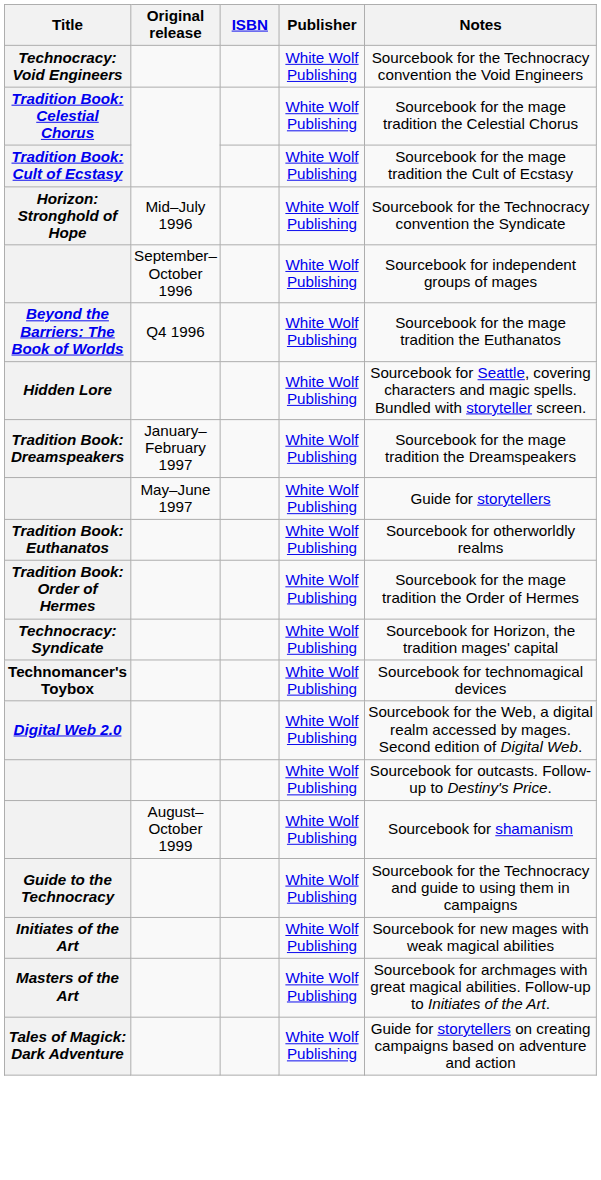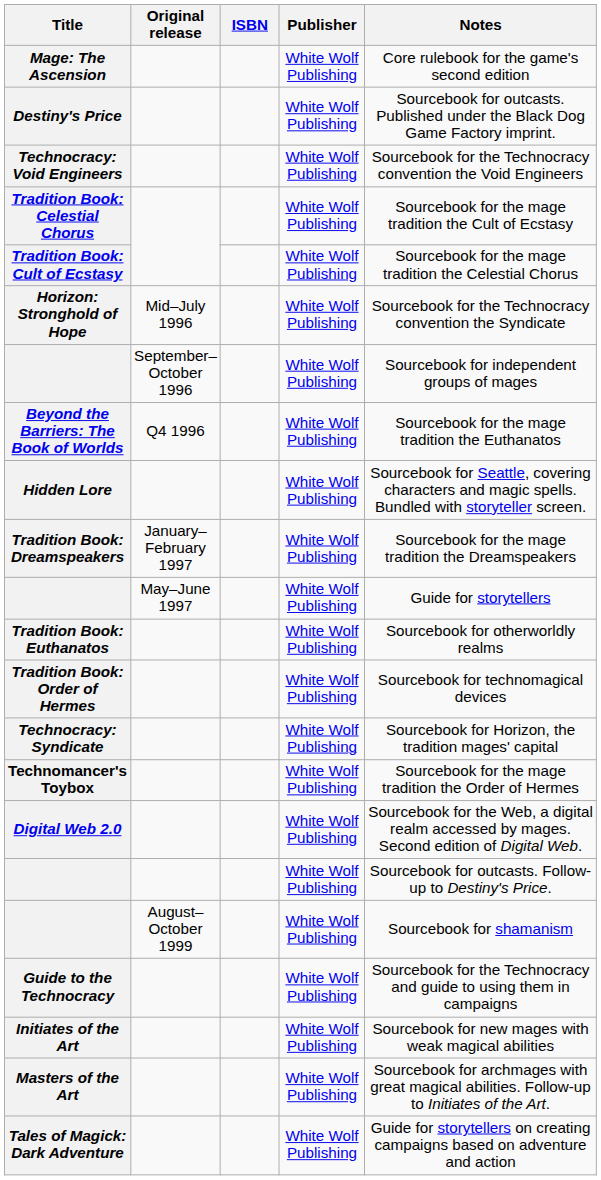 <table class="wikitable sortable plainrowheaders" style="width: 100%;">
 <tr>
 <th scope="col" style="width:15%;">Title</th>
 <th scope="col" style="width:12%;">Original release </th>
 <th scope="col" style="width:11%;"><a href='#'>ISBN</a></th>
 <th scope="col" style="width:15%;">Publisher</th>
 <th scope="col" style="width:47%;">Notes</th>
+</tr>
+<tr style="text-align: center;">
+<th scope="row" style="text-align:center;"><em>Mage: The Ascension</em></th>
+<td></td>
+<td></td>
+<td><a href='#'>White Wolf Publishing</a></td>
+<td>Core rulebook for the game's second edition</td>
+</tr>
+<tr style="text-align: center;">
+<th scope="row" style="text-align:center;"><em>Destiny's Price</em></th>
+<td></td>
+<td></td>
+<td><a href='#'>White Wolf Publishing</a></td>
+<td>Sourcebook for outcasts. Published under the Black Dog Game Factory imprint.</td>
 </tr>
 <tr style="text-align: center;">
 <th scope="row" style="text-align:center;"><em>Technocracy: Void Engineers</em></th>
 <td></td>
 <td></td>
 <td><a href='#'>White Wolf Publishing</a></td>
 <td>Sourcebook for the Technocracy convention the Void Engineers</td>
 </tr>
 <tr style="text-align: center;">
 <th scope="row" style="text-align:center;"><em><a href='#'>Tradition Book: Celestial Chorus</a></em></th>
 <td rowspan="2"></td>
 <td></td>
 <td><a href='#'>White Wolf Publishing</a></td>
-<td>Sourcebook for the mage tradition the Celestial Chorus</td>
+<td>Sourcebook for the mage tradition the Cult of Ecstasy</td>
 </tr>
 <tr style="text-align: center;">
 <th scope="row" style="text-align:center;"><em><a href='#'>Tradition Book: Cult of Ecstasy</a></em></th>
 <td></td>
 <td><a href='#'>White Wolf Publishing</a></td>
-<td>Sourcebook for the mage tradition the Cult of Ecstasy</td>
+<td>Sourcebook for the mage tradition the Celestial Chorus</td>
 </tr>
 <tr style="text-align: center;">
 <th scope="row" style="text-align:center;"><em>Horizon: Stronghold of Hope</em></th>
 <td>Mid–July 1996</td>
 <td></td>
 <td><a href='#'>White Wolf Publishing</a></td>
 <td>Sourcebook for the Technocracy convention the Syndicate</td>
 </tr>
 <tr style="text-align: center;">
 <th scope="row" style="text-align:center;"></th>
 <td>September–October 1996</td>
 <td></td>
 <td><a href='#'>White Wolf Publishing</a></td>
 <td>Sourcebook for independent groups of mages</td>
 </tr>
 <tr style="text-align: center;">
 <th scope="row" style="text-align:center;"><em><a href='#'>Beyond the Barriers: The Book of Worlds</a></em></th>
 <td>Q4 1996</td>
 <td></td>
 <td><a href='#'>White Wolf Publishing</a></td>
 <td>Sourcebook for the mage tradition the Euthanatos</td>
 </tr>
 <tr style="text-align: center;">
 <th scope="row" style="text-align:center;"><em>Hidden Lore</em></th>
 <td></td>
 <td></td>
 <td><a href='#'>White Wolf Publishing</a></td>
 <td>Sourcebook for <a href='#'>Seattle</a>, covering characters and magic spells. Bundled with <a href='#'>storyteller</a> screen.</td>
 </tr>
 <tr style="text-align: center;">
 <th scope="row" style="text-align:center;"><em>Tradition Book: Dreamspeakers</em></th>
 <td>January–February 1997</td>
 <td></td>
 <td><a href='#'>White Wolf Publishing</a></td>
 <td>Sourcebook for the mage tradition the Dreamspeakers</td>
 </tr>
 <tr style="text-align: center;">
 <th scope="row" style="text-align:center;"></th>
 <td>May–June 1997</td>
 <td></td>
 <td><a href='#'>White Wolf Publishing</a></td>
 <td>Guide for <a href='#'>storytellers</a></td>
 </tr>
 <tr style="text-align: center;">
 <th scope="row" style="text-align:center;"><em>Tradition Book: Euthanatos</em></th>
 <td></td>
 <td></td>
 <td><a href='#'>White Wolf Publishing</a></td>
 <td>Sourcebook for otherworldly realms</td>
 </tr>
 <tr style="text-align: center;">
 <th scope="row" style="text-align:center;"><em>Tradition Book: Order of Hermes</em></th>
 <td></td>
 <td></td>
 <td><a href='#'>White Wolf Publishing</a></td>
-<td>Sourcebook for the mage tradition the Order of Hermes</td>
+<td>Sourcebook for technomagical devices</td>
 </tr>
 <tr style="text-align: center;">
 <th scope="row" style="text-align:center;"><em>Technocracy: Syndicate</em></th>
 <td></td>
 <td></td>
 <td><a href='#'>White Wolf Publishing</a></td>
 <td>Sourcebook for Horizon, the tradition mages' capital</td>
 </tr>
 <tr style="text-align: center;">
 <th scope="row" style="text-align:center;">Technomancer's Toybox</th>
 <td></td>
 <td></td>
 <td><a href='#'>White Wolf Publishing</a></td>
-<td>Sourcebook for technomagical devices</td>
+<td>Sourcebook for the mage tradition the Order of Hermes</td>
 </tr>
 <tr style="text-align: center;">
 <th scope="row" style="text-align:center;"><em><a href='#'>Digital Web 2.0</a></em></th>
 <td></td>
 <td></td>
 <td><a href='#'>White Wolf Publishing</a></td>
 <td>Sourcebook for the Web, a digital realm accessed by mages. Second edition of <em>Digital Web</em>.</td>
 </tr>
 <tr style="text-align: center;">
 <th scope="row" style="text-align:center;"></th>
 <td></td>
 <td></td>
 <td><a href='#'>White Wolf Publishing</a></td>
 <td>Sourcebook for outcasts. Follow-up to <em>Destiny's Price</em>.</td>
 </tr>
 <tr style="text-align: center;">
 <th scope="row" style="text-align:center;"></th>
 <td>August–October 1999</td>
 <td></td>
 <td><a href='#'>White Wolf Publishing</a></td>
 <td>Sourcebook for <a href='#'>shamanism</a></td>
 </tr>
 <tr style="text-align: center;">
 <th scope="row" style="text-align:center;"><em>Guide to the Technocracy</em></th>
 <td></td>
 <td></td>
 <td><a href='#'>White Wolf Publishing</a></td>
 <td>Sourcebook for the Technocracy and guide to using them in campaigns</td>
 </tr>
 <tr style="text-align: center;">
 <th scope="row" style="text-align:center;"><em>Initiates of the Art</em></th>
 <td></td>
 <td></td>
 <td><a href='#'>White Wolf Publishing</a></td>
 <td>Sourcebook for new mages with weak magical abilities</td>
 </tr>
 <tr style="text-align: center;">
 <th scope="row" style="text-align:center;"><em>Masters of the Art</em></th>
 <td></td>
 <td></td>
 <td><a href='#'>White Wolf Publishing</a></td>
 <td>Sourcebook for archmages with great magical abilities. Follow-up to <em>Initiates of the Art</em>.</td>
 </tr>
 <tr style="text-align: center;">
 <th scope="row" style="text-align:center;"><em>Tales of Magick: Dark Adventure</em></th>
 <td></td>
 <td></td>
 <td><a href='#'>White Wolf Publishing</a></td>
 <td>Guide for <a href='#'>storytellers</a> on creating campaigns based on adventure and action</td>
 </tr>
 </table>
